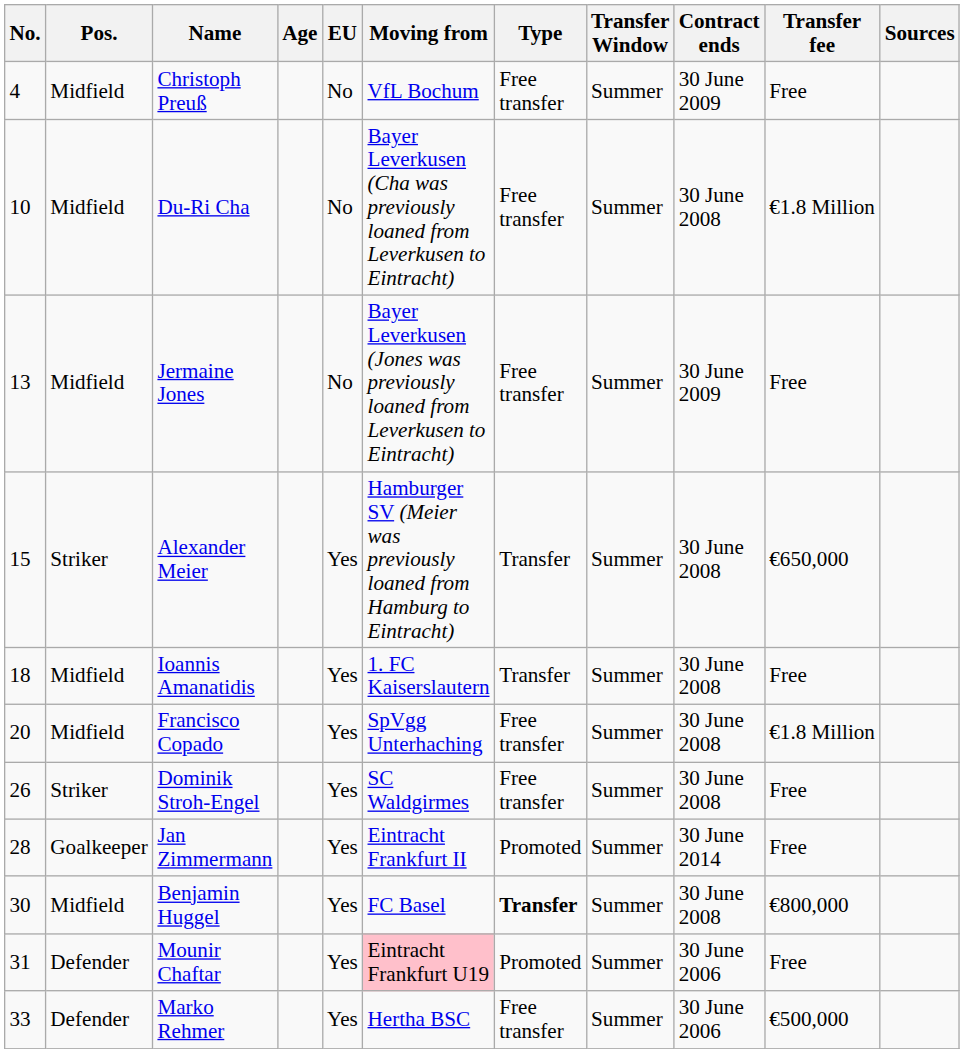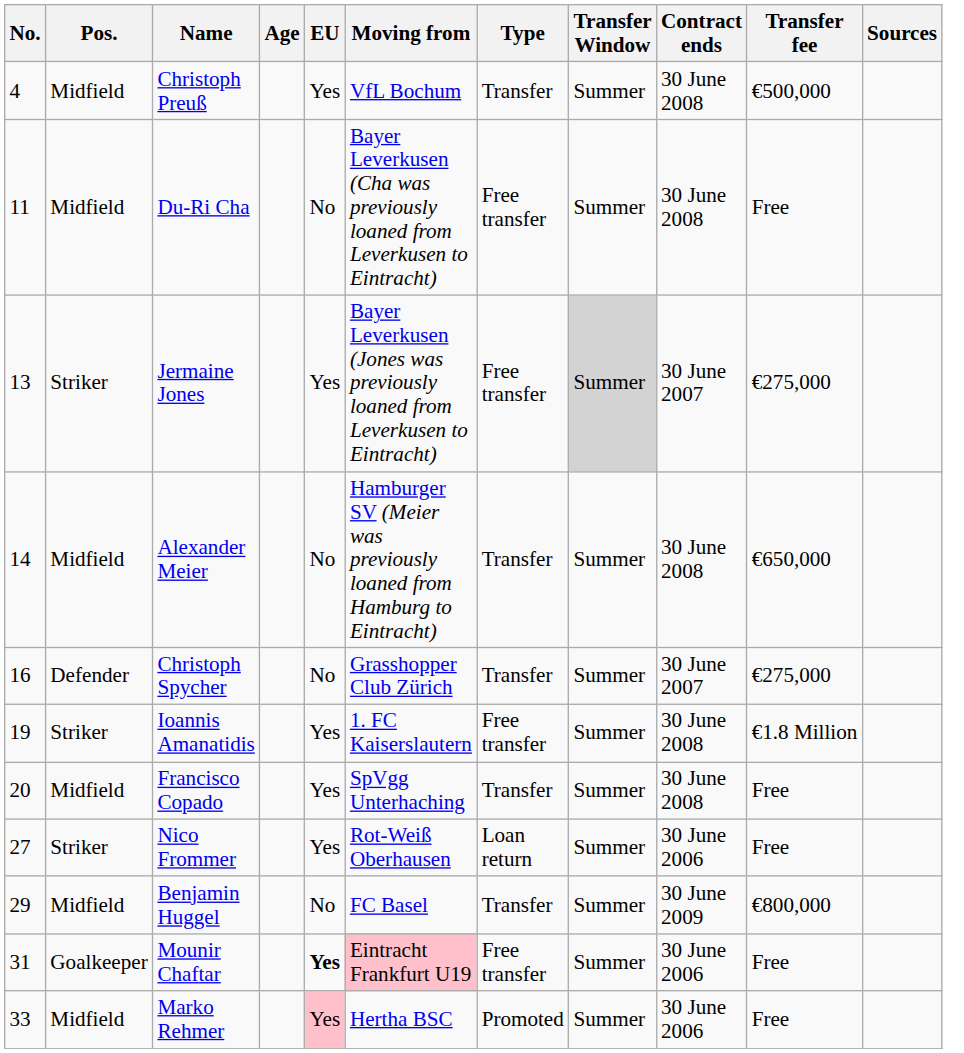 <table class="wikitable">
 <tr>
 <th>No.</th>
 <th>Pos.</th>
 <th>Name</th>
 <th>Age</th>
 <th>EU</th>
 <th>Moving from</th>
 <th>Type</th>
 <th>Transfer Window</th>
 <th>Contract ends</th>
 <th>Transfer fee</th>
 <th>Sources</th>
 </tr>
 <tr>
 <td>4</td>
 <td>Midfield</td>
 <td><a href='#'>Christoph Preuß</a></td>
 <td></td>
-<td>No</td>
+<td>Yes</td>
 <td><a href='#'>VfL Bochum</a></td>
-<td>Free transfer</td>
+<td>Transfer</td>
 <td>Summer</td>
-<td>30 June 2009</td>
-<td>Free</td>
+<td>30 June 2008</td>
+<td>€500,000</td>
 <td></td>
 </tr>
 <tr>
-<td>10</td>
+<td>11</td>
 <td>Midfield</td>
 <td><a href='#'>Du-Ri Cha</a></td>
 <td></td>
 <td>No</td>
 <td><a href='#'>Bayer Leverkusen</a> <em>(Cha was previously loaned from Leverkusen to Eintracht)</em></td>
 <td>Free transfer</td>
 <td>Summer</td>
 <td>30 June 2008</td>
-<td>€1.8 Million</td>
+<td>Free</td>
 <td></td>
 </tr>
 <tr>
 <td>13</td>
-<td>Midfield</td>
+<td>Striker</td>
 <td><a href='#'>Jermaine Jones</a></td>
 <td></td>
-<td>No</td>
+<td>Yes</td>
 <td><a href='#'>Bayer Leverkusen</a> <em>(Jones was previously loaned from Leverkusen to Eintracht)</em></td>
 <td>Free transfer</td>
-<td>Summer</td>
-<td>30 June 2009</td>
-<td>Free</td>
+<td style="background: lightgrey;">Summer</td>
+<td>30 June 2007</td>
+<td>€275,000</td>
 <td></td>
 </tr>
 <tr>
-<td>15</td>
-<td>Striker</td>
+<td>14</td>
+<td>Midfield</td>
 <td><a href='#'>Alexander Meier</a></td>
 <td></td>
-<td>Yes</td>
+<td>No</td>
 <td><a href='#'>Hamburger SV</a> <em>(Meier was previously loaned from Hamburg to Eintracht)</em></td>
 <td>Transfer</td>
 <td>Summer</td>
 <td>30 June 2008</td>
 <td>€650,000</td>
 <td></td>
 </tr>
 <tr>
-<td>18</td>
-<td>Midfield</td>
+<td>16</td>
+<td>Defender</td>
+<td><a href='#'>Christoph Spycher</a></td>
+<td></td>
+<td>No</td>
+<td><a href='#'>Grasshopper Club Zürich</a></td>
+<td>Transfer</td>
+<td>Summer</td>
+<td>30 June 2007</td>
+<td>€275,000</td>
+<td></td>
+</tr>
+<tr>
+<td>19</td>
+<td>Striker</td>
 <td><a href='#'>Ioannis Amanatidis</a></td>
 <td></td>
 <td>Yes</td>
 <td><a href='#'>1. FC Kaiserslautern</a></td>
-<td>Transfer</td>
+<td>Free transfer</td>
 <td>Summer</td>
 <td>30 June 2008</td>
-<td>Free</td>
+<td>€1.8 Million</td>
 <td></td>
 </tr>
 <tr>
 <td>20</td>
 <td>Midfield</td>
 <td><a href='#'>Francisco Copado</a></td>
 <td></td>
 <td>Yes</td>
 <td><a href='#'>SpVgg Unterhaching</a></td>
-<td>Free transfer</td>
-<td>Summer</td>
-<td>30 June 2008</td>
-<td>€1.8 Million</td>
-<td></td>
-</tr>
-<tr>
-<td>26</td>
-<td>Striker</td>
-<td><a href='#'>Dominik Stroh-Engel</a></td>
-<td></td>
-<td>Yes</td>
-<td><a href='#'>SC Waldgirmes</a></td>
-<td>Free transfer</td>
+<td>Transfer</td>
 <td>Summer</td>
 <td>30 June 2008</td>
 <td>Free</td>
 <td></td>
 </tr>
 <tr>
-<td>28</td>
-<td>Goalkeeper</td>
-<td><a href='#'>Jan Zimmermann</a></td>
+<td>27</td>
+<td>Striker</td>
+<td><a href='#'>Nico Frommer</a></td>
 <td></td>
 <td>Yes</td>
-<td><a href='#'>Eintracht Frankfurt II</a></td>
-<td>Promoted</td>
+<td><a href='#'>Rot-Weiß Oberhausen</a></td>
+<td>Loan return</td>
 <td>Summer</td>
-<td>30 June 2014</td>
+<td>30 June 2006</td>
 <td>Free</td>
 <td></td>
 </tr>
 <tr>
-<td>30</td>
+<td>29</td>
 <td>Midfield</td>
 <td><a href='#'>Benjamin Huggel</a></td>
 <td></td>
-<td>Yes</td>
+<td>No</td>
 <td><a href='#'>FC Basel</a></td>
-<td><strong>Transfer</strong></td>
+<td>Transfer</td>
 <td>Summer</td>
-<td>30 June 2008</td>
+<td>30 June 2009</td>
 <td>€800,000</td>
 <td></td>
 </tr>
 <tr>
 <td>31</td>
-<td>Defender</td>
+<td>Goalkeeper</td>
 <td><a href='#'>Mounir Chaftar</a></td>
 <td></td>
-<td>Yes</td>
+<td><strong>Yes</strong></td>
 <td style="background: pink;">Eintracht Frankfurt U19</td>
-<td>Promoted</td>
+<td>Free transfer</td>
 <td>Summer</td>
 <td>30 June 2006</td>
 <td>Free</td>
 <td></td>
 </tr>
 <tr>
 <td>33</td>
-<td>Defender</td>
+<td>Midfield</td>
 <td><a href='#'>Marko Rehmer</a></td>
 <td></td>
-<td>Yes</td>
+<td style="background: pink;">Yes</td>
 <td><a href='#'>Hertha BSC</a></td>
-<td>Free transfer</td>
+<td>Promoted</td>
 <td>Summer</td>
 <td>30 June 2006</td>
-<td>€500,000</td>
+<td>Free</td>
 <td></td>
 </tr>
 </table>
